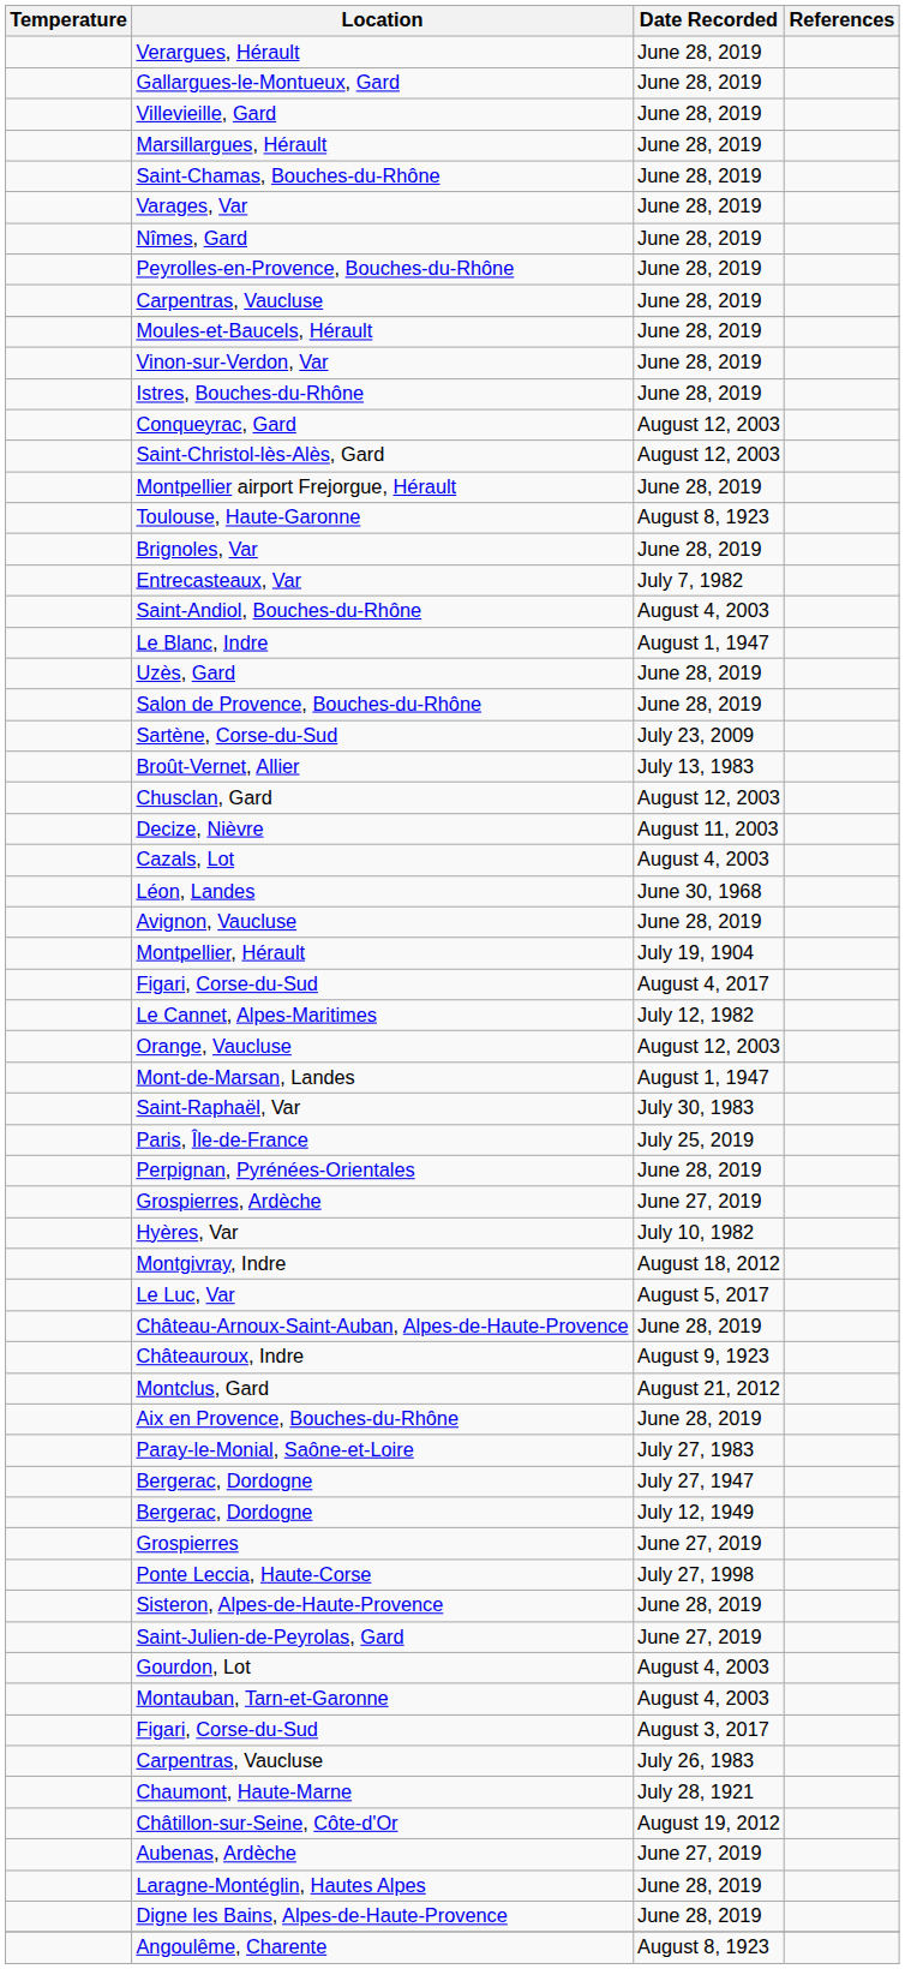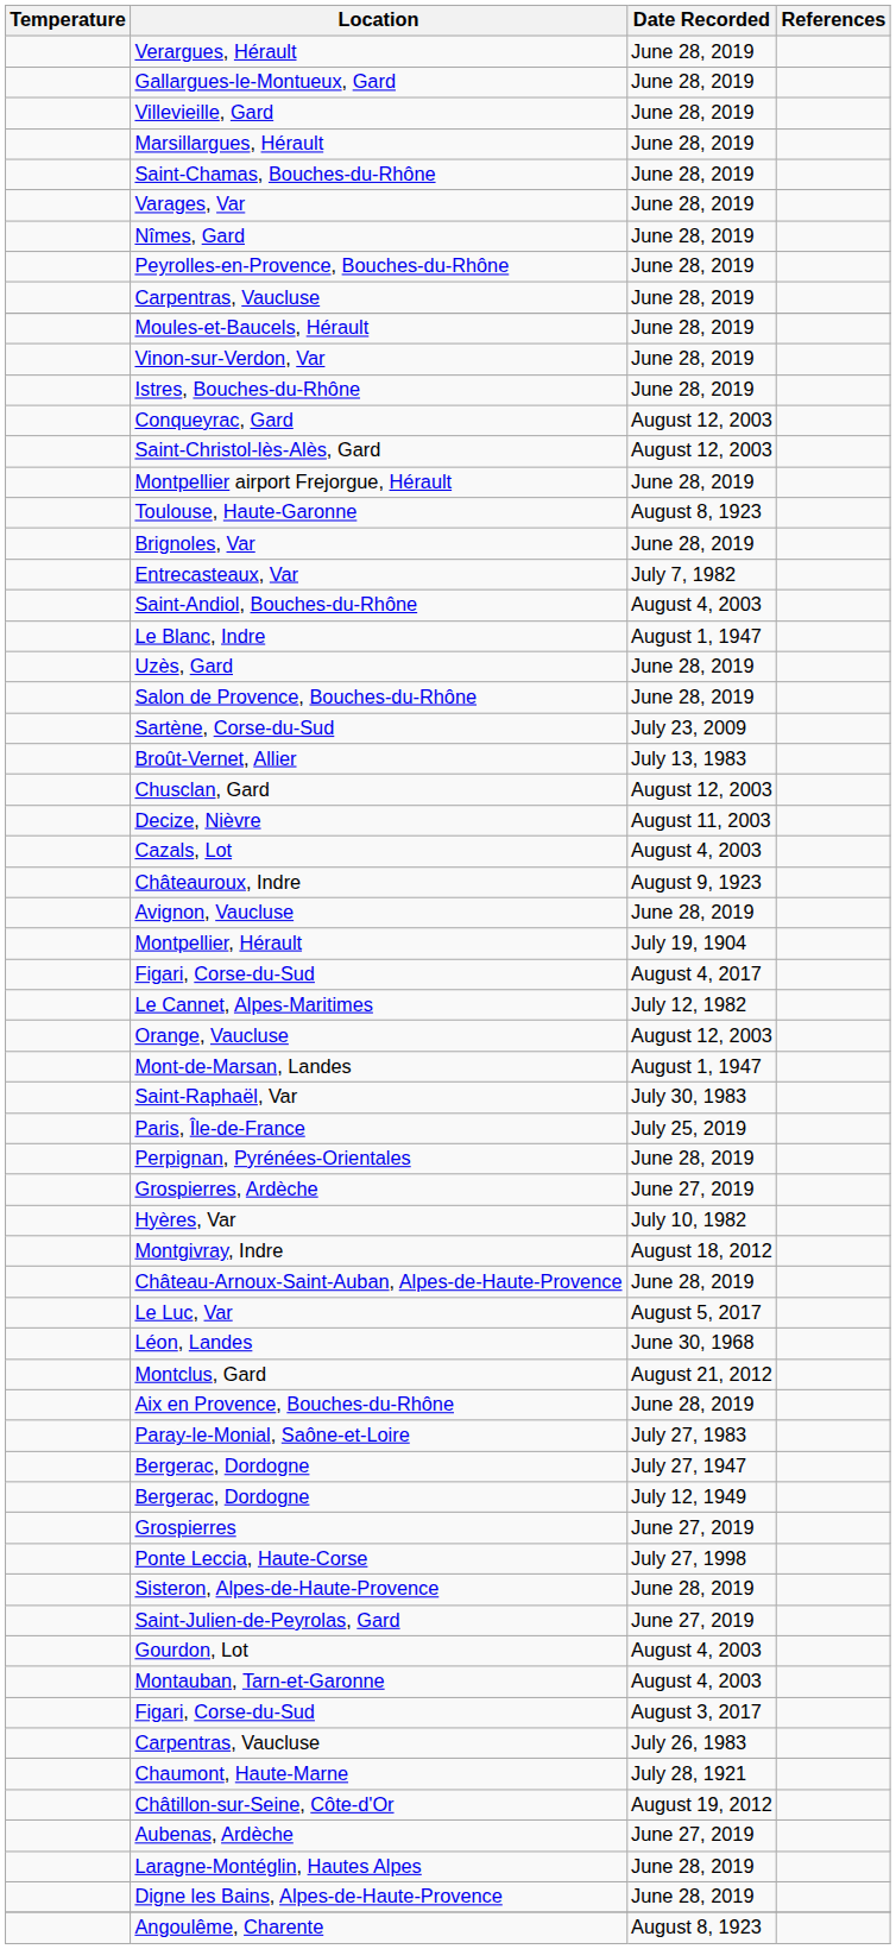 <table class="wikitable sortable" border="1"||>
 <tr>
 <th>Temperature</th>
 <th>Location</th>
 <th>Date Recorded</th>
 <th>References</th>
 </tr>
 <tr>
 <td></td>
 <td><a href='#'>Verargues</a>, <a href='#'>Hérault</a></td>
 <td>June 28, 2019</td>
 <td align= center><br></td>
 </tr>
 <tr>
 <td></td>
 <td><a href='#'>Gallargues-le-Montueux</a>, <a href='#'>Gard</a></td>
 <td>June 28, 2019</td>
 <td align= center></td>
 </tr>
 <tr>
 <td></td>
 <td><a href='#'>Villevieille</a>, <a href='#'>Gard</a></td>
 <td>June 28, 2019</td>
 <td align= center></td>
 </tr>
 <tr>
 <td></td>
 <td><a href='#'>Marsillargues</a>, <a href='#'>Hérault</a></td>
 <td>June 28, 2019</td>
 <td align= center></td>
 </tr>
 <tr>
 <td></td>
 <td><a href='#'>Saint-Chamas</a>, <a href='#'>Bouches-du-Rhône</a></td>
 <td>June 28, 2019</td>
 <td align= center></td>
 </tr>
 <tr>
 <td></td>
 <td><a href='#'>Varages</a>, <a href='#'>Var</a></td>
 <td>June 28, 2019</td>
 <td align= center></td>
 </tr>
 <tr>
 <td></td>
 <td><a href='#'>Nîmes</a>, <a href='#'>Gard</a></td>
 <td>June 28, 2019</td>
 <td align= center></td>
 </tr>
 <tr>
 <td></td>
 <td><a href='#'>Peyrolles-en-Provence</a>, <a href='#'>Bouches-du-Rhône</a></td>
 <td>June 28, 2019</td>
 <td align= center></td>
 </tr>
 <tr>
 <td></td>
 <td><a href='#'>Carpentras</a>, <a href='#'>Vaucluse</a></td>
 <td>June 28, 2019</td>
 <td align= center></td>
 </tr>
 <tr ||>
 </tr>
 <tr>
 <td></td>
 <td><a href='#'>Moules-et-Baucels</a>, <a href='#'>Hérault</a></td>
 <td>June 28, 2019</td>
 <td align= center></td>
 </tr>
 <tr>
 <td></td>
 <td><a href='#'>Vinon-sur-Verdon</a>, <a href='#'>Var</a></td>
 <td>June 28, 2019</td>
 <td align= center></td>
 </tr>
 <tr>
 <td></td>
 <td><a href='#'>Istres</a>, <a href='#'>Bouches-du-Rhône</a></td>
 <td>June 28, 2019</td>
 <td align= center></td>
 </tr>
 <tr>
 <td></td>
 <td><a href='#'>Conqueyrac</a>, <a href='#'>Gard</a></td>
 <td>August 12, 2003</td>
 <td align= center></td>
 </tr>
 <tr>
 <td></td>
 <td><a href='#'>Saint-Christol-lès-Alès</a>, Gard</td>
 <td>August 12, 2003</td>
 <td align= center></td>
 </tr>
 <tr>
 <td></td>
 <td><a href='#'>Montpellier</a> airport Frejorgue, <a href='#'>Hérault</a></td>
 <td>June 28, 2019</td>
 <td align= center></td>
 </tr>
 <tr>
 <td></td>
 <td><a href='#'>Toulouse</a>, <a href='#'>Haute-Garonne</a></td>
 <td>August 8, 1923</td>
 <td align= center></td>
 </tr>
 <tr>
 <td></td>
 <td><a href='#'>Brignoles</a>, <a href='#'>Var</a></td>
 <td>June 28, 2019</td>
 <td align= center></td>
 </tr>
 <tr>
 <td></td>
 <td><a href='#'>Entrecasteaux</a>, <a href='#'>Var</a></td>
 <td>July 7, 1982</td>
 <td align= center></td>
 </tr>
 <tr>
 <td></td>
 <td><a href='#'>Saint-Andiol</a>, <a href='#'>Bouches-du-Rhône</a></td>
 <td>August 4, 2003</td>
 <td align= center></td>
 </tr>
 <tr>
 <td></td>
 <td><a href='#'>Le Blanc</a>, <a href='#'>Indre</a></td>
 <td>August 1, 1947</td>
 <td></td>
 </tr>
 <tr>
 <td></td>
 <td><a href='#'>Uzès</a>, <a href='#'>Gard</a></td>
 <td>June 28, 2019</td>
 <td></td>
 </tr>
 <tr>
 <td></td>
 <td><a href='#'>Salon de Provence</a>, <a href='#'>Bouches-du-Rhône</a></td>
 <td>June 28, 2019</td>
 <td></td>
 </tr>
 <tr>
 <td></td>
 <td><a href='#'>Sartène</a>, <a href='#'>Corse-du-Sud</a></td>
 <td>July 23, 2009</td>
 <td></td>
 </tr>
 <tr>
 <td></td>
 <td><a href='#'>Broût-Vernet</a>, <a href='#'>Allier</a></td>
 <td>July 13, 1983</td>
 <td></td>
 </tr>
 <tr>
 <td></td>
 <td><a href='#'>Chusclan</a>, Gard</td>
 <td>August 12, 2003</td>
 <td></td>
 </tr>
 <tr>
 <td></td>
 <td><a href='#'>Decize</a>, <a href='#'>Nièvre</a></td>
 <td>August 11, 2003</td>
 <td align =center></td>
 </tr>
 <tr>
 <td></td>
 <td><a href='#'>Cazals</a>, <a href='#'>Lot</a></td>
 <td>August 4, 2003</td>
 <td></td>
 </tr>
 <tr>
 <td></td>
-<td><a href='#'>Léon</a>, <a href='#'>Landes</a></td>
-<td>June 30, 1968</td>
+<td><a href='#'>Châteauroux</a>, Indre</td>
+<td>August 9, 1923</td>
 <td></td>
 </tr>
 <tr>
 <td></td>
 <td><a href='#'>Avignon</a>, <a href='#'>Vaucluse</a></td>
 <td>June 28, 2019</td>
 <td></td>
 </tr>
 <tr>
 <td></td>
 <td><a href='#'>Montpellier</a>, <a href='#'>Hérault</a></td>
 <td>July 19, 1904</td>
 <td></td>
 </tr>
 <tr>
 <td></td>
 <td><a href='#'>Figari</a>, <a href='#'>Corse-du-Sud</a></td>
 <td>August 4, 2017</td>
 <td></td>
 </tr>
 <tr>
 <td></td>
 <td><a href='#'>Le Cannet</a>, <a href='#'>Alpes-Maritimes</a></td>
 <td>July 12, 1982</td>
 <td></td>
 </tr>
 <tr>
 <td></td>
 <td><a href='#'>Orange</a>, <a href='#'>Vaucluse</a></td>
 <td>August 12, 2003</td>
 <td></td>
 </tr>
 <tr>
 <td></td>
 <td><a href='#'>Mont-de-Marsan</a>, Landes</td>
 <td>August 1, 1947</td>
 <td></td>
 </tr>
 <tr>
 <td></td>
 <td><a href='#'>Saint-Raphaël</a>, Var</td>
 <td>July 30, 1983</td>
 <td></td>
 </tr>
 <tr>
 <td></td>
 <td><a href='#'>Paris</a>, <a href='#'>Île-de-France</a></td>
 <td>July 25, 2019</td>
 <td align= center></td>
 </tr>
 <tr>
 <td></td>
 <td><a href='#'>Perpignan</a>, <a href='#'>Pyrénées-Orientales</a></td>
 <td>June 28, 2019</td>
 <td align= center></td>
 </tr>
 <tr>
 <td></td>
 <td><a href='#'>Grospierres</a>, <a href='#'>Ardèche</a></td>
 <td>June 27, 2019</td>
 <td align =center></td>
 </tr>
 <tr>
 <td></td>
 <td><a href='#'>Hyères</a>, Var</td>
 <td>July 10, 1982</td>
 <td></td>
 </tr>
 <tr>
 <td></td>
 <td><a href='#'>Montgivray</a>, Indre</td>
 <td>August 18, 2012</td>
 <td></td>
 </tr>
 <tr>
 <td></td>
+<td><a href='#'>Château-Arnoux-Saint-Auban</a>, <a href='#'>Alpes-de-Haute-Provence</a></td>
+<td>June 28, 2019</td>
+<td></td>
+</tr>
+<tr>
+<td></td>
 <td><a href='#'>Le Luc</a>, <a href='#'>Var</a></td>
 <td>August 5, 2017</td>
 <td></td>
 </tr>
 <tr>
 <td></td>
-<td><a href='#'>Château-Arnoux-Saint-Auban</a>, <a href='#'>Alpes-de-Haute-Provence</a></td>
-<td>June 28, 2019</td>
-<td></td>
-</tr>
-<tr>
-<td></td>
-<td><a href='#'>Châteauroux</a>, Indre</td>
-<td>August 9, 1923</td>
+<td><a href='#'>Léon</a>, <a href='#'>Landes</a></td>
+<td>June 30, 1968</td>
 <td></td>
 </tr>
 <tr>
 <td></td>
 <td><a href='#'>Montclus</a>, Gard</td>
 <td>August 21, 2012</td>
 <td></td>
 </tr>
 <tr>
 <td></td>
 <td><a href='#'>Aix en Provence</a>, <a href='#'>Bouches-du-Rhône</a></td>
 <td>June 28, 2019</td>
 <td align= center></td>
 </tr>
 <tr>
 <td></td>
 <td><a href='#'>Paray-le-Monial</a>, <a href='#'>Saône-et-Loire</a></td>
 <td>July 27, 1983</td>
 <td></td>
 </tr>
 <tr>
 <td></td>
 <td><a href='#'>Bergerac</a>, <a href='#'>Dordogne</a></td>
 <td>July 27, 1947</td>
 <td></td>
 </tr>
 <tr>
 <td></td>
 <td><a href='#'>Bergerac</a>, <a href='#'>Dordogne</a></td>
 <td>July 12, 1949</td>
 <td></td>
 </tr>
 <tr>
 <td></td>
 <td><a href='#'>Grospierres</a></td>
 <td>June 27, 2019</td>
 <td></td>
 </tr>
 <tr>
 <td></td>
 <td><a href='#'>Ponte Leccia</a>, <a href='#'>Haute-Corse</a></td>
 <td>July 27, 1998</td>
 <td></td>
 </tr>
 <tr>
 <td></td>
 <td><a href='#'>Sisteron</a>, <a href='#'>Alpes-de-Haute-Provence</a></td>
 <td>June 28, 2019</td>
 <td align =center></td>
 </tr>
 <tr>
 <td></td>
 <td><a href='#'>Saint-Julien-de-Peyrolas</a>, <a href='#'>Gard</a></td>
 <td>June 27, 2019</td>
 <td align =center></td>
 </tr>
 <tr>
 <td></td>
 <td><a href='#'>Gourdon</a>, Lot</td>
 <td>August 4, 2003</td>
 <td align =center></td>
 </tr>
 <tr>
 <td></td>
 <td><a href='#'>Montauban</a>, <a href='#'>Tarn-et-Garonne</a></td>
 <td>August 4, 2003</td>
 <td align =center></td>
 </tr>
 <tr>
 <td></td>
 <td><a href='#'>Figari</a>, <a href='#'>Corse-du-Sud</a></td>
 <td>August 3, 2017</td>
 <td></td>
 </tr>
 <tr>
 <td></td>
 <td><a href='#'>Carpentras</a>, Vaucluse</td>
 <td>July 26, 1983</td>
 <td></td>
 </tr>
 <tr>
 <td></td>
 <td><a href='#'>Chaumont</a>, <a href='#'>Haute-Marne</a></td>
 <td>July 28, 1921</td>
 <td></td>
 </tr>
 <tr>
 <td></td>
 <td><a href='#'>Châtillon-sur-Seine</a>, <a href='#'>Côte-d'Or</a></td>
 <td>August 19, 2012</td>
 <td></td>
 </tr>
 <tr>
 <td></td>
 <td><a href='#'>Aubenas</a>, <a href='#'>Ardèche</a></td>
 <td>June 27, 2019</td>
 <td align =center></td>
 </tr>
 <tr>
 <td></td>
 <td><a href='#'>Laragne-Montéglin</a>, <a href='#'>Hautes Alpes</a></td>
 <td>June 28, 2019</td>
 <td></td>
 </tr>
 <tr>
 <td></td>
 <td><a href='#'>Digne les Bains</a>, <a href='#'>Alpes-de-Haute-Provence</a></td>
 <td>June 28, 2019</td>
 <td></td>
 </tr>
 <tr ||>
 </tr>
 <tr>
 <td></td>
 <td><a href='#'>Angoulême</a>, <a href='#'>Charente</a></td>
 <td>August 8, 1923</td>
 <td></td>
 </tr>
 </table>
